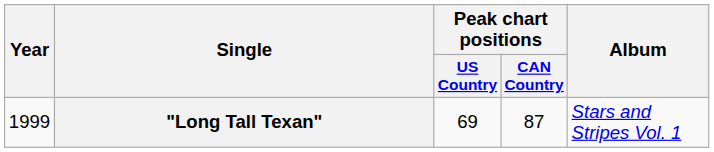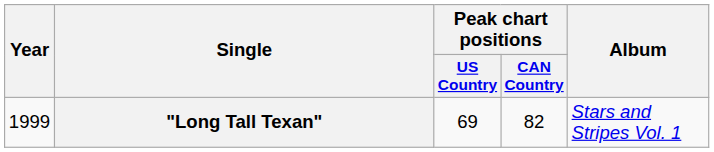 <table class="wikitable plainrowheaders" style="text-align:center;">
 <tr>
 <th rowspan="2">Year</th>
 <th rowspan="2" style="width:20em;">Single</th>
 <th colspan="2">Peak chart <br>positions</th>
 <th rowspan="2">Album</th>
 </tr>
 <tr style="font-size:smaller;">
 <th width="45"><a href='#'>US Country</a> <br></th>
 <th width="45"><a href='#'>CAN Country</a> <br></th>
 </tr>
 <tr>
 <td>1999</td>
 <th scope="row">"Long Tall Texan" <br></th>
 <td>69</td>
-<td>87</td>
+<td>82</td>
 <td align="left"><em><a href='#'>Stars and Stripes Vol. 1</a></em></td>
 </tr>
 </table>
